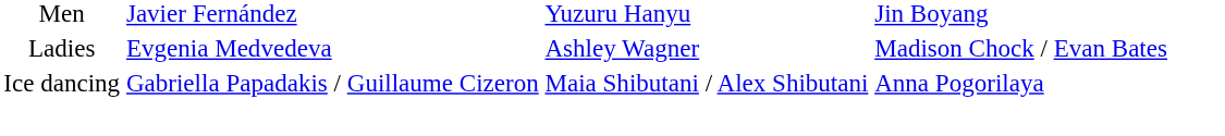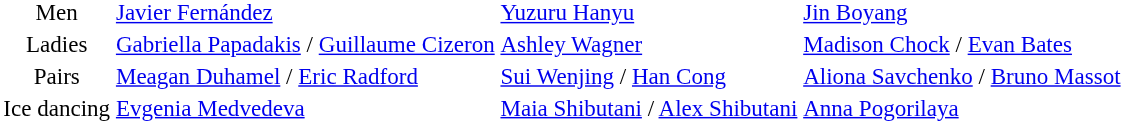 <table>
 <tr>
 <td align=center>Men</td>
 <td> <a href='#'>Javier Fernández</a></td>
 <td> <a href='#'>Yuzuru Hanyu</a></td>
 <td> <a href='#'>Jin Boyang</a></td>
 </tr>
 <tr>
 <td align=center>Ladies</td>
-<td> <a href='#'>Evgenia Medvedeva</a></td>
+<td> <a href='#'>Gabriella Papadakis</a> / <a href='#'>Guillaume Cizeron</a></td>
 <td> <a href='#'>Ashley Wagner</a></td>
 <td> <a href='#'>Madison Chock</a> / <a href='#'>Evan Bates</a></td>
 </tr>
 <tr>
+<td align=center>Pairs</td>
+<td> <a href='#'>Meagan Duhamel</a> / <a href='#'>Eric Radford</a></td>
+<td> <a href='#'>Sui Wenjing</a> / <a href='#'>Han Cong</a></td>
+<td> <a href='#'>Aliona Savchenko</a> / <a href='#'>Bruno Massot</a></td>
+</tr>
+<tr>
 <td align=center>Ice dancing</td>
-<td> <a href='#'>Gabriella Papadakis</a> / <a href='#'>Guillaume Cizeron</a></td>
+<td> <a href='#'>Evgenia Medvedeva</a></td>
 <td> <a href='#'>Maia Shibutani</a> / <a href='#'>Alex Shibutani</a></td>
 <td> <a href='#'>Anna Pogorilaya</a></td>
 </tr>
 </table>
